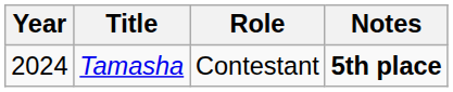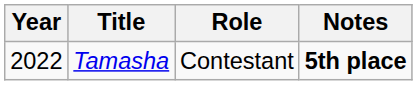 <table class="wikitable">
 <tr>
 <th>Year</th>
 <th>Title</th>
 <th>Role</th>
 <th>Notes</th>
 </tr>
 <tr>
-<td>2024</td>
+<td>2022</td>
 <td><a href='#'><em>Tamasha</em></a></td>
 <td>Contestant</td>
 <td><strong>5th place</strong></td>
 </tr>
 </table>
